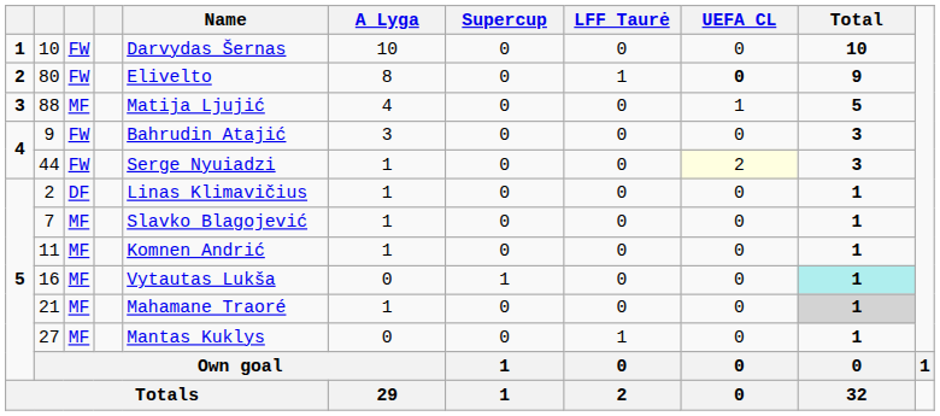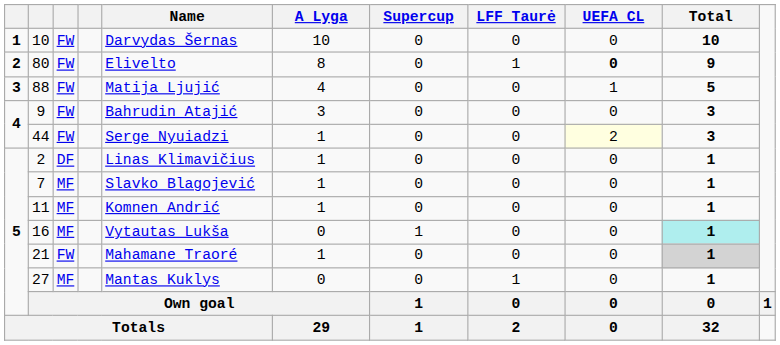 <table class="wikitable sortable" style="text-align:center">
 <tr>
 <th width=15 class="unsortable"></th>
 <th width=15></th>
 <th width=15></th>
 <th width=15></th>
 <th width=145>Name</th>
 <th width=80><strong><a href='#'>A Lyga</a></strong></th>
 <th width=80><strong><a href='#'>Supercup</a></strong></th>
 <th width=80><strong><a href='#'>LFF Taurė</a></strong></th>
 <th width=80><strong><a href='#'>UEFA CL</a></strong></th>
 <th width=80>Total</th>
 </tr>
 <tr>
 <td rowspan=1><strong>1</strong></td>
 <td>10</td>
 <td><a href='#'>FW</a></td>
 <td></td>
 <td align=left><a href='#'>Darvydas Šernas</a></td>
 <td>10</td>
 <td>0</td>
 <td>0</td>
 <td>0</td>
 <td><strong>10</strong></td>
 </tr>
 <tr>
 <td rowspan=1><strong>2</strong></td>
 <td>80</td>
 <td><a href='#'>FW</a></td>
 <td></td>
 <td align=left><a href='#'>Elivelto</a></td>
 <td>8</td>
 <td>0</td>
 <td>1</td>
 <td><strong>0</strong></td>
 <td><strong>9</strong></td>
 </tr>
 <tr>
 <td rowspan=1><strong>3</strong></td>
 <td>88</td>
-<td><a href='#'>MF</a></td>
+<td><a href='#'>FW</a></td>
 <td></td>
 <td align=left><a href='#'>Matija Ljujić</a></td>
 <td>4</td>
 <td>0</td>
 <td>0</td>
 <td>1</td>
 <td><strong>5</strong></td>
 </tr>
 <tr>
 <td rowspan=2><strong>4</strong></td>
 <td>9</td>
 <td><a href='#'>FW</a></td>
 <td></td>
 <td align=left><a href='#'>Bahrudin Atajić</a></td>
 <td>3</td>
 <td>0</td>
 <td>0</td>
 <td>0</td>
 <td><strong>3</strong></td>
 </tr>
 <tr>
 <td>44</td>
 <td><a href='#'>FW</a></td>
 <td></td>
 <td align=left><a href='#'>Serge Nyuiadzi</a></td>
 <td>1</td>
 <td>0</td>
 <td>0</td>
 <td style="background: lightyellow;">2</td>
 <td><strong>3</strong></td>
 </tr>
 <tr>
 <td rowspan=7><strong>5</strong></td>
 <td>2</td>
 <td><a href='#'>DF</a></td>
 <td></td>
 <td align=left><a href='#'>Linas Klimavičius</a></td>
 <td>1</td>
 <td>0</td>
 <td>0</td>
 <td>0</td>
 <td><strong>1</strong></td>
 </tr>
 <tr>
 <td>7</td>
 <td><a href='#'>MF</a></td>
 <td></td>
 <td align=left><a href='#'>Slavko Blagojević</a></td>
 <td>1</td>
 <td>0</td>
 <td>0</td>
 <td>0</td>
 <td><strong>1</strong></td>
 </tr>
 <tr>
 <td>11</td>
 <td><a href='#'>MF</a></td>
 <td></td>
 <td align=left><a href='#'>Komnen Andrić</a></td>
 <td>1</td>
 <td>0</td>
 <td>0</td>
 <td>0</td>
 <td><strong>1</strong></td>
 </tr>
 <tr>
 <td>16</td>
 <td><a href='#'>MF</a></td>
 <td></td>
 <td align=left><a href='#'>Vytautas Lukša</a></td>
 <td>0</td>
 <td>1</td>
 <td>0</td>
 <td>0</td>
 <td style="background: paleturquoise;"><strong>1</strong></td>
 </tr>
 <tr>
 <td>21</td>
-<td><a href='#'>MF</a></td>
+<td><a href='#'>FW</a></td>
 <td></td>
 <td align=left><a href='#'>Mahamane Traoré</a></td>
 <td>1</td>
 <td>0</td>
 <td>0</td>
 <td>0</td>
 <td style="background: lightgrey;"><strong>1</strong></td>
 </tr>
 <tr>
 <td>27</td>
 <td><a href='#'>MF</a></td>
 <td></td>
 <td align=left><a href='#'>Mantas Kuklys</a></td>
 <td>0</td>
 <td>0</td>
 <td>1</td>
 <td>0</td>
 <td><strong>1</strong></td>
 </tr>
 <tr>
 <th colspan=5 class="unsortable"><strong>Own goal</strong></th>
 <th>1</th>
 <th>0</th>
 <th>0</th>
 <th>0</th>
 <th><strong>1</strong></th>
 </tr>
 <tr>
 <th colspan=5><strong>Totals</strong></th>
 <th><strong>29</strong></th>
 <th><strong>1</strong></th>
 <th><strong>2</strong></th>
 <th><strong>0</strong></th>
 <th><strong>32</strong></th>
 </tr>
 </table>
